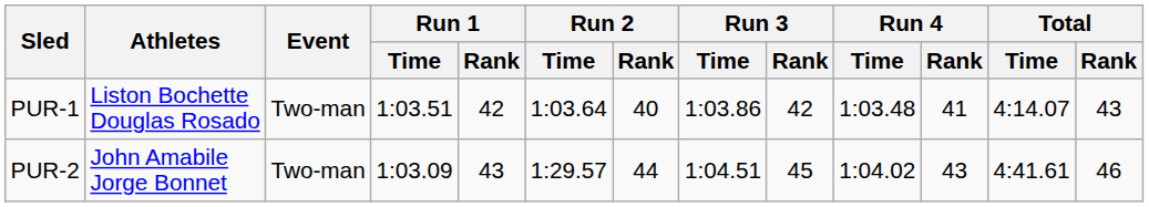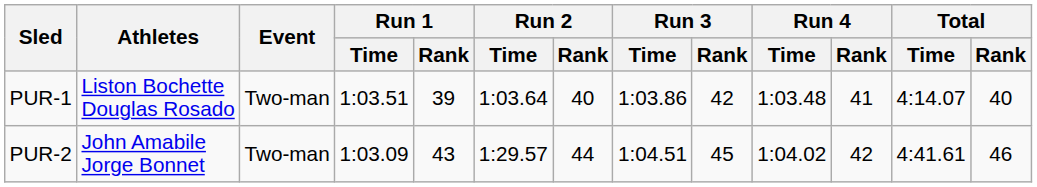 <table class="wikitable" border="1" style="font-size:90%">
 <tr>
 <th rowspan="2">Sled</th>
 <th rowspan="2">Athletes</th>
 <th rowspan="2">Event</th>
 <th colspan="2">Run 1</th>
 <th colspan="2">Run 2</th>
 <th colspan="2">Run 3</th>
 <th colspan="2">Run 4</th>
 <th colspan="2">Total</th>
 </tr>
 <tr>
 <th>Time</th>
 <th>Rank</th>
 <th>Time</th>
 <th>Rank</th>
 <th>Time</th>
 <th>Rank</th>
 <th>Time</th>
 <th>Rank</th>
 <th>Time</th>
 <th>Rank</th>
 </tr>
 <tr>
 <td align="center">PUR-1</td>
 <td><a href='#'>Liston Bochette</a><br><a href='#'>Douglas Rosado</a></td>
 <td>Two-man</td>
 <td align="center">1:03.51</td>
-<td align="center">42</td>
+<td align="center">39</td>
 <td align="center">1:03.64</td>
 <td align="center">40</td>
 <td align="center">1:03.86</td>
 <td align="center">42</td>
 <td align="center">1:03.48</td>
 <td align="center">41</td>
 <td align="center">4:14.07</td>
-<td align="center">43</td>
+<td align="center">40</td>
 </tr>
 <tr>
 <td align="center">PUR-2</td>
 <td><a href='#'>John Amabile</a><br><a href='#'>Jorge Bonnet</a></td>
 <td>Two-man</td>
 <td align="center">1:03.09</td>
 <td align="center">43</td>
 <td align="center">1:29.57</td>
 <td align="center">44</td>
 <td align="center">1:04.51</td>
 <td align="center">45</td>
 <td align="center">1:04.02</td>
-<td align="center">43</td>
+<td align="center">42</td>
 <td align="center">4:41.61</td>
 <td align="center">46</td>
 </tr>
 </table>
